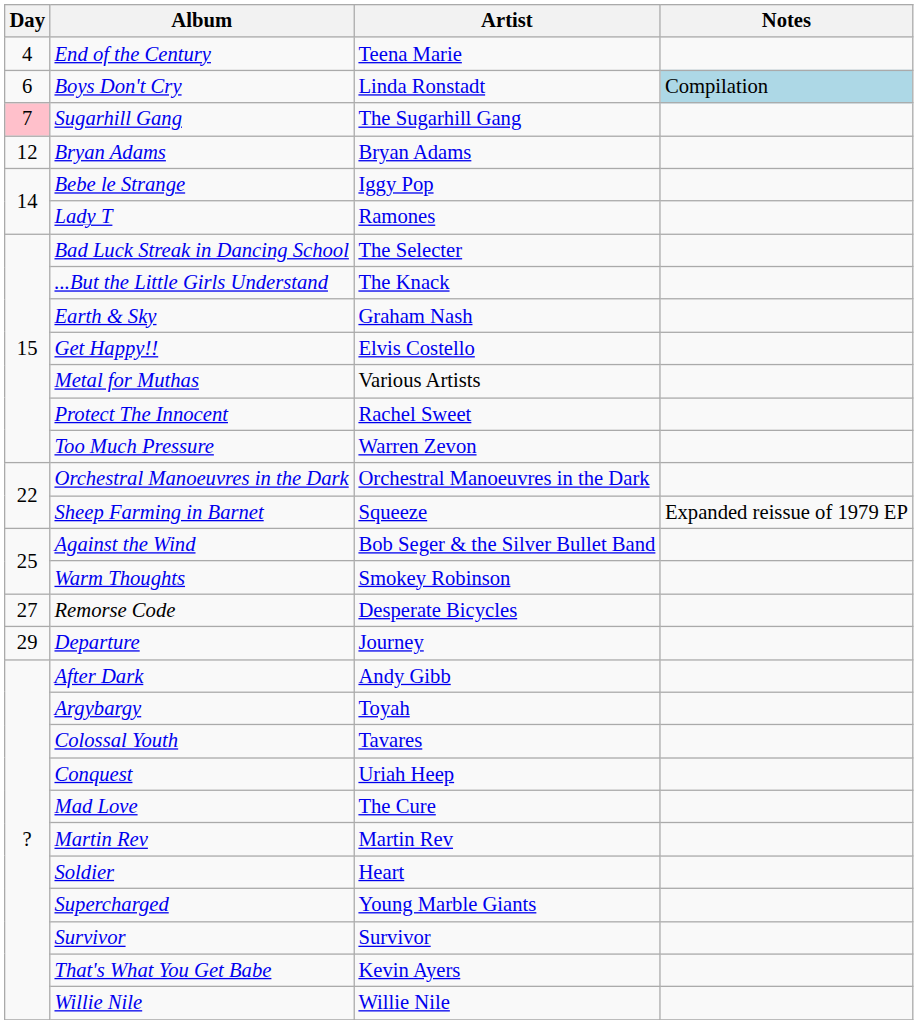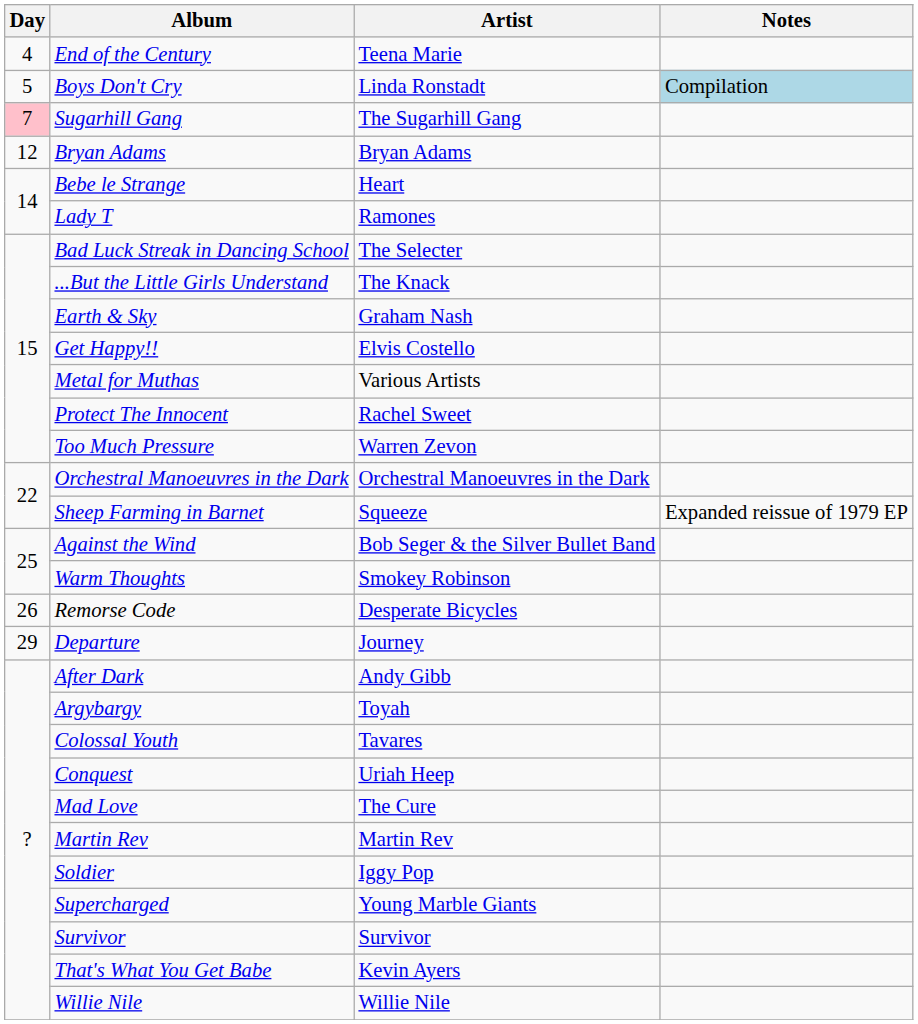 <table class="wikitable">
 <tr>
 <th>Day</th>
 <th>Album</th>
 <th>Artist</th>
 <th>Notes</th>
 </tr>
 <tr>
 <td rowspan="1" align="center">4</td>
 <td><em><a href='#'>End of the Century</a></em></td>
 <td><a href='#'>Teena Marie</a></td>
 <td></td>
 </tr>
 <tr>
-<td rowspan="1" align="center">6</td>
+<td rowspan="1" align="center">5</td>
 <td><em><a href='#'>Boys Don't Cry</a></em></td>
 <td><a href='#'>Linda Ronstadt</a></td>
 <td style="background: lightblue;">Compilation</td>
 </tr>
 <tr>
 <td rowspan="1" align="center" style="background: pink;">7</td>
 <td><em><a href='#'>Sugarhill Gang</a></em></td>
 <td><a href='#'>The Sugarhill Gang</a></td>
 <td></td>
 </tr>
 <tr>
 <td rowspan="1" align="center">12</td>
 <td><em><a href='#'>Bryan Adams</a></em></td>
 <td><a href='#'>Bryan Adams</a></td>
 <td></td>
 </tr>
 <tr>
 <td rowspan="2" align="center">14</td>
 <td><em><a href='#'>Bebe le Strange</a></em></td>
-<td><a href='#'>Iggy Pop</a></td>
+<td><a href='#'>Heart</a></td>
 <td></td>
 </tr>
 <tr>
 <td><em><a href='#'>Lady T</a></em></td>
 <td><a href='#'>Ramones</a></td>
 <td></td>
 </tr>
 <tr>
 <td rowspan="7" align="center">15</td>
 <td><em><a href='#'>Bad Luck Streak in Dancing School</a></em></td>
 <td><a href='#'>The Selecter</a></td>
 <td></td>
 </tr>
 <tr>
 <td><em><a href='#'>...But the Little Girls Understand</a></em></td>
 <td><a href='#'>The Knack</a></td>
 <td></td>
 </tr>
 <tr>
 <td><em><a href='#'>Earth & Sky</a></em></td>
 <td><a href='#'>Graham Nash</a></td>
 <td></td>
 </tr>
 <tr>
 <td><em><a href='#'>Get Happy!!</a></em></td>
 <td><a href='#'>Elvis Costello</a></td>
 <td></td>
 </tr>
 <tr>
 <td><em><a href='#'>Metal for Muthas</a></em></td>
 <td>Various Artists</td>
 <td></td>
 </tr>
 <tr>
 <td><em><a href='#'>Protect The Innocent</a></em></td>
 <td><a href='#'>Rachel Sweet</a></td>
 <td></td>
 </tr>
 <tr>
 <td><em><a href='#'>Too Much Pressure</a></em></td>
 <td><a href='#'>Warren Zevon</a></td>
 <td></td>
 </tr>
 <tr>
 <td rowspan="2" align="center">22</td>
 <td><em><a href='#'>Orchestral Manoeuvres in the Dark</a></em></td>
 <td><a href='#'>Orchestral Manoeuvres in the Dark</a></td>
 <td></td>
 </tr>
 <tr>
 <td><em><a href='#'>Sheep Farming in Barnet</a></em></td>
 <td><a href='#'>Squeeze</a></td>
 <td>Expanded reissue of 1979 EP</td>
 </tr>
 <tr>
 <td rowspan="2" align="center">25</td>
 <td><em><a href='#'>Against the Wind</a></em></td>
 <td><a href='#'>Bob Seger & the Silver Bullet Band</a></td>
 <td></td>
 </tr>
 <tr>
 <td><em><a href='#'>Warm Thoughts</a></em></td>
 <td><a href='#'>Smokey Robinson</a></td>
 <td></td>
 </tr>
 <tr>
-<td rowspan="1" align="center">27</td>
+<td rowspan="1" align="center">26</td>
 <td><em>Remorse Code</em></td>
 <td><a href='#'>Desperate Bicycles</a></td>
 <td></td>
 </tr>
 <tr>
 <td rowspan="1" align="center">29</td>
 <td><em><a href='#'>Departure</a></em></td>
 <td><a href='#'>Journey</a></td>
 <td></td>
 </tr>
 <tr>
 <td rowspan="11" align="center">?</td>
 <td><em><a href='#'>After Dark</a></em></td>
 <td><a href='#'>Andy Gibb</a></td>
 <td></td>
 </tr>
 <tr>
 <td><em><a href='#'>Argybargy</a></em></td>
 <td><a href='#'>Toyah</a></td>
 <td></td>
 </tr>
 <tr>
 <td><em><a href='#'>Colossal Youth</a></em></td>
 <td><a href='#'>Tavares</a></td>
 <td></td>
 </tr>
 <tr>
 <td><em><a href='#'>Conquest</a></em></td>
 <td><a href='#'>Uriah Heep</a></td>
 <td></td>
 </tr>
 <tr>
 <td><em><a href='#'>Mad Love</a></em></td>
 <td><a href='#'>The Cure</a></td>
 <td></td>
 </tr>
 <tr>
 <td><em><a href='#'>Martin Rev</a></em></td>
 <td><a href='#'>Martin Rev</a></td>
 <td></td>
 </tr>
 <tr>
 <td><em><a href='#'>Soldier</a></em></td>
-<td><a href='#'>Heart</a></td>
+<td><a href='#'>Iggy Pop</a></td>
 <td></td>
 </tr>
 <tr>
 <td><em><a href='#'>Supercharged</a></em></td>
 <td><a href='#'>Young Marble Giants</a></td>
 <td></td>
 </tr>
 <tr>
 <td><em><a href='#'>Survivor</a></em></td>
 <td><a href='#'>Survivor</a></td>
 <td></td>
 </tr>
 <tr>
 <td><em><a href='#'>That's What You Get Babe</a></em></td>
 <td><a href='#'>Kevin Ayers</a></td>
 <td></td>
 </tr>
 <tr>
 <td><em><a href='#'>Willie Nile</a></em></td>
 <td><a href='#'>Willie Nile</a></td>
 <td></td>
 </tr>
 </table>
